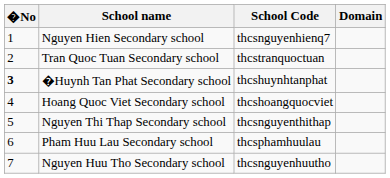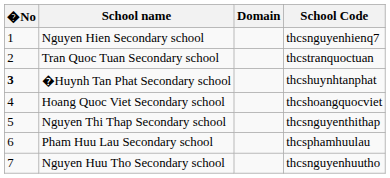 <table class="wikitable">
 <tr>
 <th>�No</th>
 <th>School name</th>
+<th>Domain</th>
 <th>School Code</th>
-<th>Domain</th>
 </tr>
 <tr>
 <td>1</td>
 <td>Nguyen Hien Secondary school</td>
+<td></td>
 <td>thcsnguyenhienq7</td>
-<td></td>
 </tr>
 <tr>
 <td>2</td>
 <td>Tran Quoc Tuan Secondary school</td>
+<td></td>
 <td>thcstranquoctuan</td>
-<td></td>
 </tr>
 <tr>
 <td><strong>3</strong></td>
 <td>�Huynh Tan Phat Secondary school</td>
+<td></td>
 <td>thcshuynhtanphat</td>
-<td></td>
 </tr>
 <tr>
 <td>4</td>
 <td>Hoang Quoc Viet Secondary school</td>
+<td></td>
 <td>thcshoangquocviet</td>
-<td></td>
 </tr>
 <tr>
 <td>5</td>
 <td>Nguyen Thi Thap Secondary school</td>
+<td></td>
 <td>thcsnguyenthithap</td>
-<td></td>
 </tr>
 <tr>
 <td>6</td>
 <td>Pham Huu Lau Secondary school</td>
+<td></td>
 <td>thcsphamhuulau</td>
-<td></td>
 </tr>
 <tr>
 <td>7</td>
 <td>Nguyen Huu Tho Secondary school</td>
+<td></td>
 <td>thcsnguyenhuutho</td>
-<td></td>
 </tr>
 </table>
